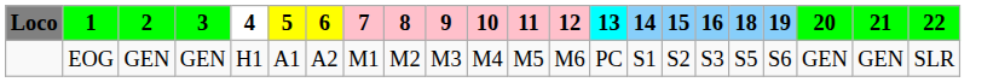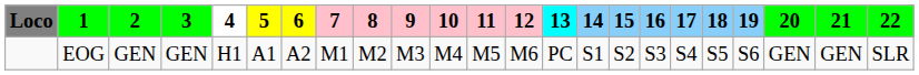 <table class="wikitable plainrowheaders unsortable" style="text-align:center">
 <tr>
 <th scope="col" rowspan="1" style="background:grey;">Loco</th>
 <th scope="col" rowspan="1" style="background:lime;">1</th>
 <th scope="col" rowspan="1" style="background:lime;">2</th>
 <th scope="col" rowspan="1" style="background:lime;">3</th>
 <th scope="col" rowspan="1" style="background:white;">4</th>
 <th scope="col" rowspan="1" style="background:yellow;">5</th>
 <th scope="col" rowspan="1" style="background:yellow;">6</th>
 <th scope="col" rowspan="1" style="background:pink;">7</th>
 <th scope="col" rowspan="1" style="background:pink;">8</th>
 <th scope="col" rowspan="1" style="background:pink;">9</th>
 <th scope="col" rowspan="1" style="background:pink;">10</th>
 <th scope="col" rowspan="1" style="background:pink;">11</th>
 <th scope="col" rowspan="1" style="background:pink;">12</th>
 <th scope="col" rowspan="1" style="background:cyan;">13</th>
 <th scope="col" rowspan="1" style="background:lightskyblue;">14</th>
 <th scope="col" rowspan="1" style="background:lightskyblue;">15</th>
 <th scope="col" rowspan="1" style="background:lightskyblue;">16</th>
+<th scope="col" rowspan="1" style="background:lightskyblue;">17</th>
 <th scope="col" rowspan="1" style="background:lightskyblue;">18</th>
 <th scope="col" rowspan="1" style="background:lightskyblue;">19</th>
 <th scope="col" rowspan="1" style="background:lime;">20</th>
 <th scope="col" rowspan="1" style="background:lime;">21</th>
 <th scope="col" rowspan="1" style="background:lime;">22</th>
 </tr>
 <tr>
 <td></td>
 <td>EOG</td>
 <td>GEN</td>
 <td>GEN</td>
 <td>H1</td>
 <td>A1</td>
 <td>A2</td>
 <td>M1</td>
 <td>M2</td>
 <td>M3</td>
 <td>M4</td>
 <td>M5</td>
 <td>M6</td>
 <td>PC</td>
 <td>S1</td>
 <td>S2</td>
 <td>S3</td>
+<td>S4</td>
 <td>S5</td>
 <td>S6</td>
 <td>GEN</td>
 <td>GEN</td>
 <td>SLR</td>
 </tr>
 </table>
